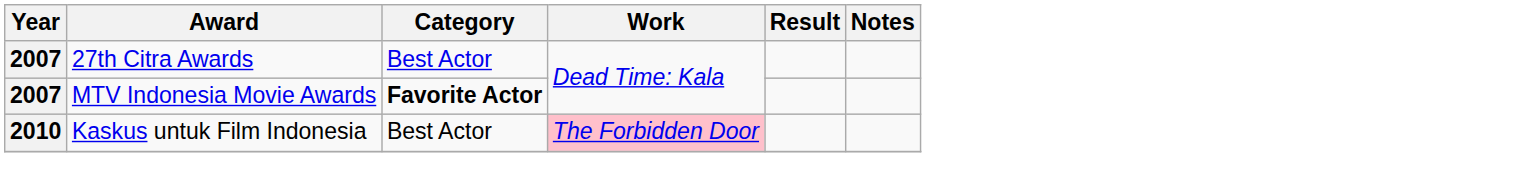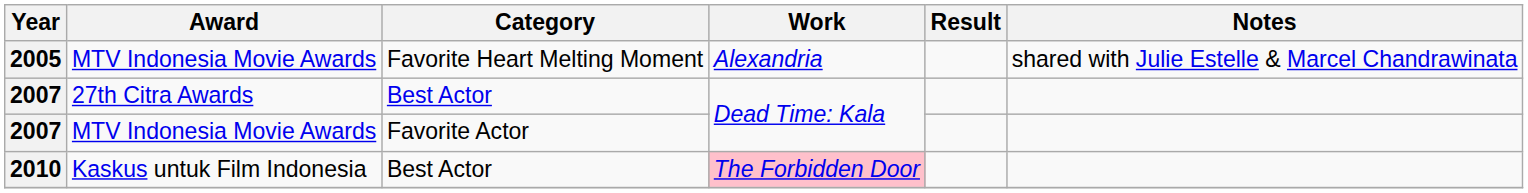 <table class="wikitable sortable">
 <tr>
 <th>Year</th>
 <th>Award</th>
 <th>Category</th>
 <th>Work</th>
 <th>Result</th>
 <th>Notes</th>
+</tr>
+<tr>
+<th>2005</th>
+<td><a href='#'>MTV Indonesia Movie Awards</a></td>
+<td>Favorite Heart Melting Moment</td>
+<td><a href='#'><em>Alexandria</em></a></td>
+<td></td>
+<td>shared with <a href='#'>Julie Estelle</a> & <a href='#'>Marcel Chandrawinata</a></td>
 </tr>
 <tr>
 <th>2007</th>
 <td><a href='#'>27th Citra Awards</a></td>
 <td><a href='#'>Best Actor</a></td>
 <td rowspan="2"><em><a href='#'>Dead Time: Kala</a></em></td>
 <td></td>
 <td></td>
 </tr>
 <tr>
 <th>2007</th>
 <td><a href='#'>MTV Indonesia Movie Awards</a></td>
-<td><strong>Favorite Actor</strong></td>
+<td>Favorite Actor</td>
 <td></td>
 <td></td>
 </tr>
 <tr>
 <th>2010</th>
 <td><a href='#'>Kaskus</a> untuk Film Indonesia</td>
 <td>Best Actor</td>
 <td style="background: pink;"><em><a href='#'>The Forbidden Door</a></em></td>
 <td></td>
 <td></td>
 </tr>
 <tr>
 </tr>
 </table>
